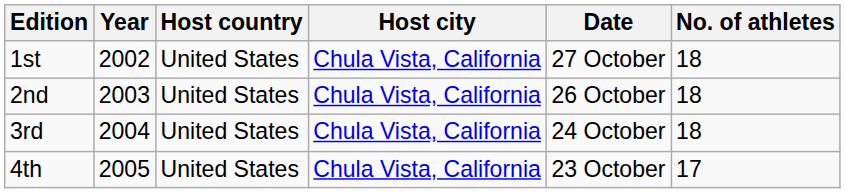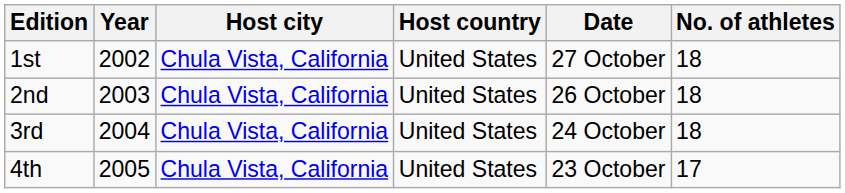 <table class="wikitable sortable">
 <tr>
 <th>Edition</th>
 <th>Year</th>
+<th>Host city</th>
 <th>Host country</th>
-<th>Host city</th>
 <th>Date</th>
 <th>No. of athletes</th>
 </tr>
 <tr>
 <td>1st</td>
 <td>2002</td>
+<td><a href='#'>Chula Vista, California</a></td>
 <td>United States</td>
-<td><a href='#'>Chula Vista, California</a></td>
 <td>27 October</td>
 <td>18</td>
 </tr>
 <tr>
 <td>2nd</td>
 <td>2003</td>
+<td><a href='#'>Chula Vista, California</a></td>
 <td>United States</td>
-<td><a href='#'>Chula Vista, California</a></td>
 <td>26 October</td>
 <td>18</td>
 </tr>
 <tr>
 <td>3rd</td>
 <td>2004</td>
+<td><a href='#'>Chula Vista, California</a></td>
 <td>United States</td>
-<td><a href='#'>Chula Vista, California</a></td>
 <td>24 October</td>
 <td>18</td>
 </tr>
 <tr>
 <td>4th</td>
 <td>2005</td>
+<td><a href='#'>Chula Vista, California</a></td>
 <td>United States</td>
-<td><a href='#'>Chula Vista, California</a></td>
 <td>23 October</td>
 <td>17</td>
 </tr>
 </table>
